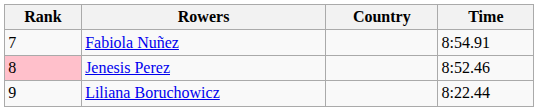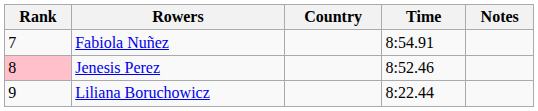 <table class="wikitable" width=60%>
 <tr>
 <th>Rank</th>
 <th>Rowers</th>
 <th>Country</th>
 <th>Time</th>
+<th>Notes</th>
 </tr>
 <tr>
 <td>7</td>
 <td><a href='#'>Fabiola Nuñez</a></td>
 <td></td>
 <td>8:54.91</td>
+<td></td>
 </tr>
 <tr>
 <td style="background: pink;">8</td>
 <td><a href='#'>Jenesis Perez</a></td>
 <td></td>
 <td>8:52.46</td>
+<td></td>
 </tr>
 <tr>
 <td>9</td>
 <td><a href='#'>Liliana Boruchowicz</a></td>
 <td></td>
 <td>8:22.44</td>
+<td></td>
 </tr>
 </table>
